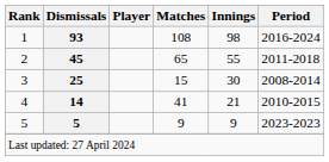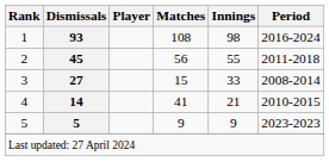 <table class="wikitable">
 <tr>
 <th>Rank</th>
 <th>Dismissals</th>
 <th>Player</th>
 <th>Matches</th>
 <th>Innings</th>
 <th>Period</th>
 </tr>
 <tr>
 <td align=center>1</td>
 <th scope=row style=text-align:center;>93</th>
 <td></td>
 <td align=center>108</td>
 <td align=center>98</td>
 <td>2016-2024</td>
 </tr>
 <tr>
 <td align=center>2</td>
 <th scope=row style=text-align:center;>45</th>
 <td></td>
-<td align=center>65</td>
+<td align=center>56</td>
 <td align=center>55</td>
 <td>2011-2018</td>
 </tr>
 <tr>
 <td align=center>3</td>
-<th scope=row style=text-align:center;>25</th>
+<th scope=row style=text-align:center;>27</th>
 <td></td>
 <td align=center>15</td>
-<td align=center>30</td>
+<td align=center>33</td>
 <td>2008-2014</td>
 </tr>
 <tr>
 <td align=center>4</td>
 <th scope=row style=text-align:center;>14</th>
 <td></td>
 <td align=center>41</td>
 <td align=center>21</td>
 <td>2010-2015</td>
 </tr>
 <tr>
 <td align=center>5</td>
 <th scope=row style=text-align:center;>5</th>
 <td></td>
 <td align=center>9</td>
 <td align=center>9</td>
 <td>2023-2023</td>
 </tr>
 <tr>
 </tr>
 <tr class=sortbottom>
 <td colspan=6><small>Last updated: 27 April 2024</small></td>
 </tr>
 </table>
